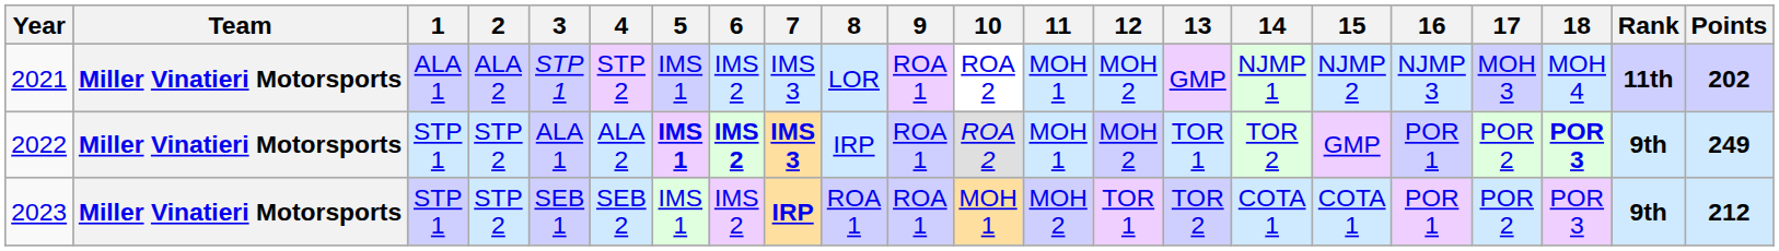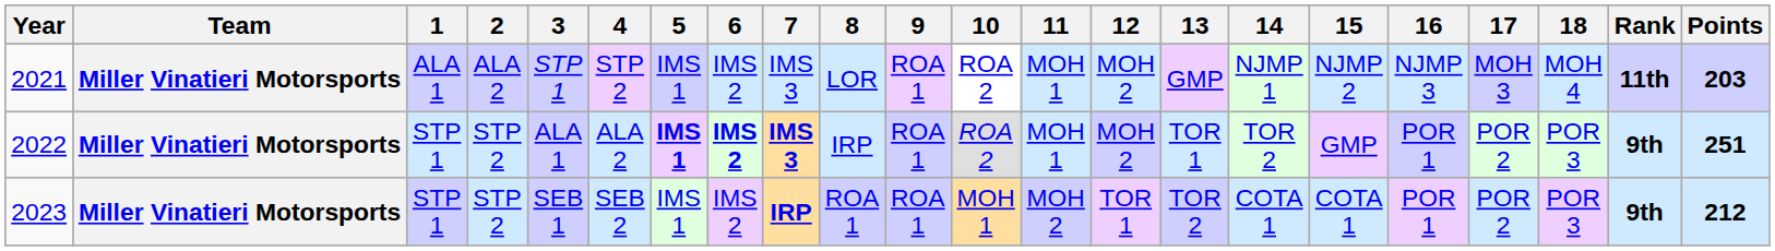 <table class="wikitable" style="text-align:center; font-size:85%">
 <tr>
 <th>Year</th>
 <th>Team</th>
 <th>1</th>
 <th>2</th>
 <th>3</th>
 <th>4</th>
 <th>5</th>
 <th>6</th>
 <th>7</th>
 <th>8</th>
 <th>9</th>
 <th>10</th>
 <th>11</th>
 <th>12</th>
 <th>13</th>
 <th>14</th>
 <th>15</th>
 <th>16</th>
 <th>17</th>
 <th>18</th>
 <th>Rank</th>
 <th>Points</th>
 </tr>
 <tr>
 <td><a href='#'>2021</a></td>
 <th><a href='#'>Miller</a> <a href='#'>Vinatieri</a> Motorsports</th>
 <td style="background:#CFCFFF;"><a href='#'>ALA<br>1</a><br></td>
 <td style="background:#CFCFFF;"><a href='#'>ALA<br>2</a><br></td>
 <td style="background:#CFCFFF;"><em><a href='#'>STP<br>1</a></em><br></td>
 <td style="background:#EFCFFF;"><a href='#'>STP<br>2</a><br></td>
 <td style="background:#CFCFFF;"><a href='#'>IMS<br>1</a><br></td>
 <td style="background:#CFEAFF;"><a href='#'>IMS<br>2</a><br></td>
 <td style="background:#CFEAFF;"><a href='#'>IMS<br>3</a><br></td>
 <td style="background:#CFEAFF;"><a href='#'>LOR</a><br></td>
 <td style="background:#EFCFFF;"><a href='#'>ROA<br>1</a><br></td>
 <td style="background:#FFFFFF;"><a href='#'>ROA<br>2</a><br></td>
 <td style="background:#CFEAFF;"><a href='#'>MOH<br>1</a><br></td>
 <td style="background:#CFEAFF;"><a href='#'>MOH<br>2</a><br></td>
 <td style="background:#EFCFFF;"><a href='#'>GMP</a><br></td>
 <td style="background:#DFFFDF;"><a href='#'>NJMP<br>1</a><br></td>
 <td style="background:#CFEAFF;"><a href='#'>NJMP<br>2</a><br></td>
 <td style="background:#CFEAFF;"><a href='#'>NJMP<br>3</a><br></td>
 <td style="background:#CFCFFF;"><a href='#'>MOH<br>3</a><br></td>
 <td style="background:#CFEAFF;"><a href='#'>MOH<br>4</a><br></td>
 <th style="background:#CFCFFF;">11th</th>
-<th style="background:#CFCFFF;">202</th>
+<th style="background:#CFCFFF;">203</th>
 </tr>
 <tr>
 <td><a href='#'>2022</a></td>
 <th><a href='#'>Miller</a> <a href='#'>Vinatieri</a> Motorsports</th>
 <td style="background:#CFEAFF;"><a href='#'>STP<br>1</a><br></td>
 <td style="background:#CFEAFF;"><a href='#'>STP<br>2</a><br></td>
 <td style="background:#CFCFFF;"><a href='#'>ALA<br>1</a><br></td>
 <td style="background:#CFEAFF;"><a href='#'>ALA<br>2</a><br></td>
 <td style="background:#EFCFFF;"><strong><a href='#'>IMS<br>1</a><br></strong></td>
 <td style="background:#DFFFDF;"><strong><a href='#'>IMS<br>2</a></strong><br></td>
 <td style="background:#FFDF9F;"><strong><a href='#'>IMS<br>3</a></strong><br></td>
 <td style="background:#CFEAFF;"><a href='#'>IRP</a><br></td>
 <td style="background:#CFCFFF;"><a href='#'>ROA<br>1</a><br></td>
 <td style="background:#DFDFDF;"><em><a href='#'>ROA<br>2</a></em><br></td>
 <td style="background:#CFEAFF;"><a href='#'>MOH<br>1</a><br></td>
 <td style="background:#CFCFFF;"><a href='#'>MOH<br>2</a><br></td>
 <td style="background:#CFEAFF;"><a href='#'>TOR<br>1</a><br></td>
 <td style="background:#DFFFDF;"><a href='#'>TOR<br>2</a><br></td>
 <td style="background:#EFCFFF;"><a href='#'>GMP</a><br></td>
 <td style="background:#CFCFFF;"><a href='#'>POR<br>1</a><br></td>
 <td style="background:#DFFFDF;"><a href='#'>POR<br>2</a><br></td>
-<td style="background:#DFFFDF;"><strong><a href='#'>POR<br>3</a><br></strong></td>
+<td style="background:#DFFFDF;"><a href='#'>POR<br>3</a><br></td>
 <th style="background:#CFEAFF;">9th</th>
-<th style="background:#CFEAFF;">249</th>
+<th style="background:#CFEAFF;">251</th>
 </tr>
 <tr>
 <td><a href='#'>2023</a></td>
 <th><a href='#'>Miller</a> <a href='#'>Vinatieri</a> Motorsports</th>
 <td style="background:#CFCFFF;"><a href='#'>STP<br>1</a><br></td>
 <td style="background:#CFEAFF;"><a href='#'>STP<br>2</a><br></td>
 <td style="background:#CFCFFF;"><a href='#'>SEB<br>1</a><br></td>
 <td style="background:#CFEAFF;"><a href='#'>SEB<br>2</a><br></td>
 <td style="background:#DFFFDF;"><a href='#'>IMS<br>1</a><br></td>
 <td style="background:#EFCFFF;"><a href='#'>IMS<br>2</a><br></td>
 <td style="background:#FFDF9F;"><strong><a href='#'>IRP</a></strong><br></td>
 <td style="background:#CFCFFF;"><a href='#'>ROA<br>1</a><br></td>
 <td style="background:#CFCFFF;"><a href='#'>ROA<br>1</a><br></td>
 <td style="background:#FFDF9F;"><a href='#'>MOH<br>1</a><br></td>
 <td style="background:#CFCFFF;"><a href='#'>MOH<br>2</a><br></td>
 <td style="background:#EFCFFF;"><a href='#'>TOR<br>1</a><br></td>
 <td style="background:#CFCFFF;"><a href='#'>TOR<br>2</a><br></td>
 <td style="background:#CFEAFF;"><a href='#'>COTA<br>1</a><br></td>
 <td style="background:#CFEAFF;"><a href='#'>COTA<br>1</a><br></td>
 <td style="background:#EFCFFF;"><a href='#'>POR<br>1</a><br></td>
 <td style="background:#CFEAFF;"><a href='#'>POR<br>2</a><br></td>
 <td style="background:#EFCFFF;"><a href='#'>POR<br>3</a><br></td>
 <th style="background:#CFEAFF;">9th</th>
 <th style="background:#CFEAFF;">212</th>
 </tr>
 </table>
